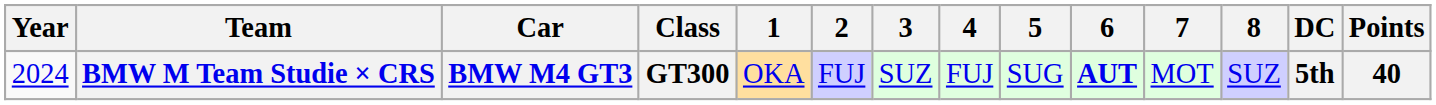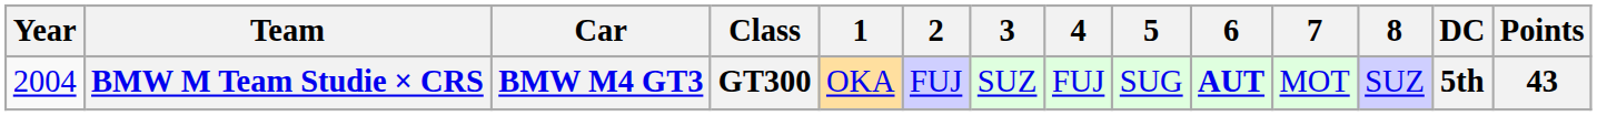 <table class="wikitable" style="text-align:center; font-size:85%">
 <tr>
 <th>Year</th>
 <th>Team</th>
 <th>Car</th>
 <th>Class</th>
 <th>1</th>
 <th>2</th>
 <th>3</th>
 <th>4</th>
 <th>5</th>
 <th>6</th>
 <th>7</th>
 <th>8</th>
 <th>DC</th>
 <th>Points</th>
 </tr>
 <tr>
-<td><a href='#'>2024</a></td>
+<td><a href='#'>2004</a></td>
 <th nowrap><a href='#'>BMW M Team Studie × CRS</a></th>
 <th nowrap><a href='#'>BMW M4 GT3</a></th>
 <th>GT300</th>
 <td style="background:#ffdf9f;"><a href='#'>OKA</a><br></td>
 <td style="background:#cfcfff;"><a href='#'>FUJ</a><br></td>
 <td style="background:#dfffdf;"><a href='#'>SUZ</a><br></td>
 <td style="background:#dfffdf;"><a href='#'>FUJ</a><br></td>
 <td style="background:#dfffdf;"><a href='#'>SUG</a><br></td>
 <td style="background:#dfffdf;"><strong><a href='#'>AUT</a><br></strong></td>
 <td style="background:#dfffdf;"><a href='#'>MOT</a><br></td>
 <td style="background:#cfcfff;"><a href='#'>SUZ</a><br></td>
 <th>5th</th>
-<th>40</th>
+<th>43</th>
 </tr>
 </table>
